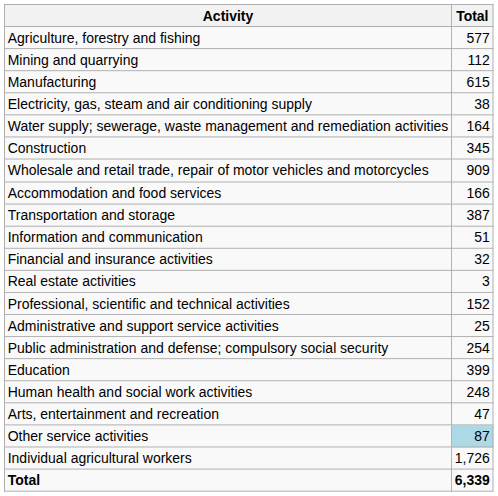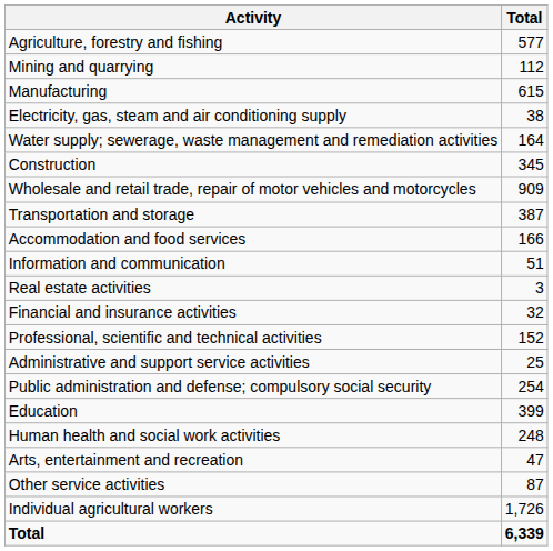 <table class="wikitable sortable" style="font-size:95%;">
 <tr>
 <th>Activity</th>
 <th>Total</th>
 </tr>
 <tr>
 <td>Agriculture, forestry and fishing</td>
 <td align="right">577</td>
 </tr>
 <tr>
 <td>Mining and quarrying</td>
 <td align="right">112</td>
 </tr>
 <tr>
 <td>Manufacturing</td>
 <td align="right">615</td>
 </tr>
 <tr>
 <td>Electricity, gas, steam and air conditioning supply</td>
 <td align="right">38</td>
 </tr>
 <tr>
 <td>Water supply; sewerage, waste management and remediation activities</td>
 <td align="right">164</td>
 </tr>
 <tr>
 <td>Construction</td>
 <td align="right">345</td>
 </tr>
 <tr>
 <td>Wholesale and retail trade, repair of motor vehicles and motorcycles</td>
 <td align="right">909</td>
 </tr>
 <tr>
+<td>Transportation and storage</td>
+<td align="right">387</td>
+</tr>
+<tr>
 <td>Accommodation and food services</td>
 <td align="right">166</td>
-</tr>
-<tr>
-<td>Transportation and storage</td>
-<td align="right">387</td>
 </tr>
 <tr>
 <td>Information and communication</td>
 <td align="right">51</td>
 </tr>
 <tr>
+<td>Real estate activities</td>
+<td align="right">3</td>
+</tr>
+<tr>
 <td>Financial and insurance activities</td>
 <td align="right">32</td>
-</tr>
-<tr>
-<td>Real estate activities</td>
-<td align="right">3</td>
 </tr>
 <tr>
 <td>Professional, scientific and technical activities</td>
 <td align="right">152</td>
 </tr>
 <tr>
 <td>Administrative and support service activities</td>
 <td align="right">25</td>
 </tr>
 <tr>
 <td>Public administration and defense; compulsory social security</td>
 <td align="right">254</td>
 </tr>
 <tr>
 <td>Education</td>
 <td align="right">399</td>
 </tr>
 <tr>
 <td>Human health and social work activities</td>
 <td align="right">248</td>
 </tr>
 <tr>
 <td>Arts, entertainment and recreation</td>
 <td align="right">47</td>
 </tr>
 <tr>
 <td>Other service activities</td>
-<td align="right" style="background: lightblue;">87</td>
+<td align="right">87</td>
 </tr>
 <tr>
 <td>Individual agricultural workers</td>
 <td align="right">1,726</td>
 </tr>
 <tr class="sortbottom">
 <td><strong>Total</strong></td>
 <td align="right"><strong>6,339</strong></td>
 </tr>
 </table>
